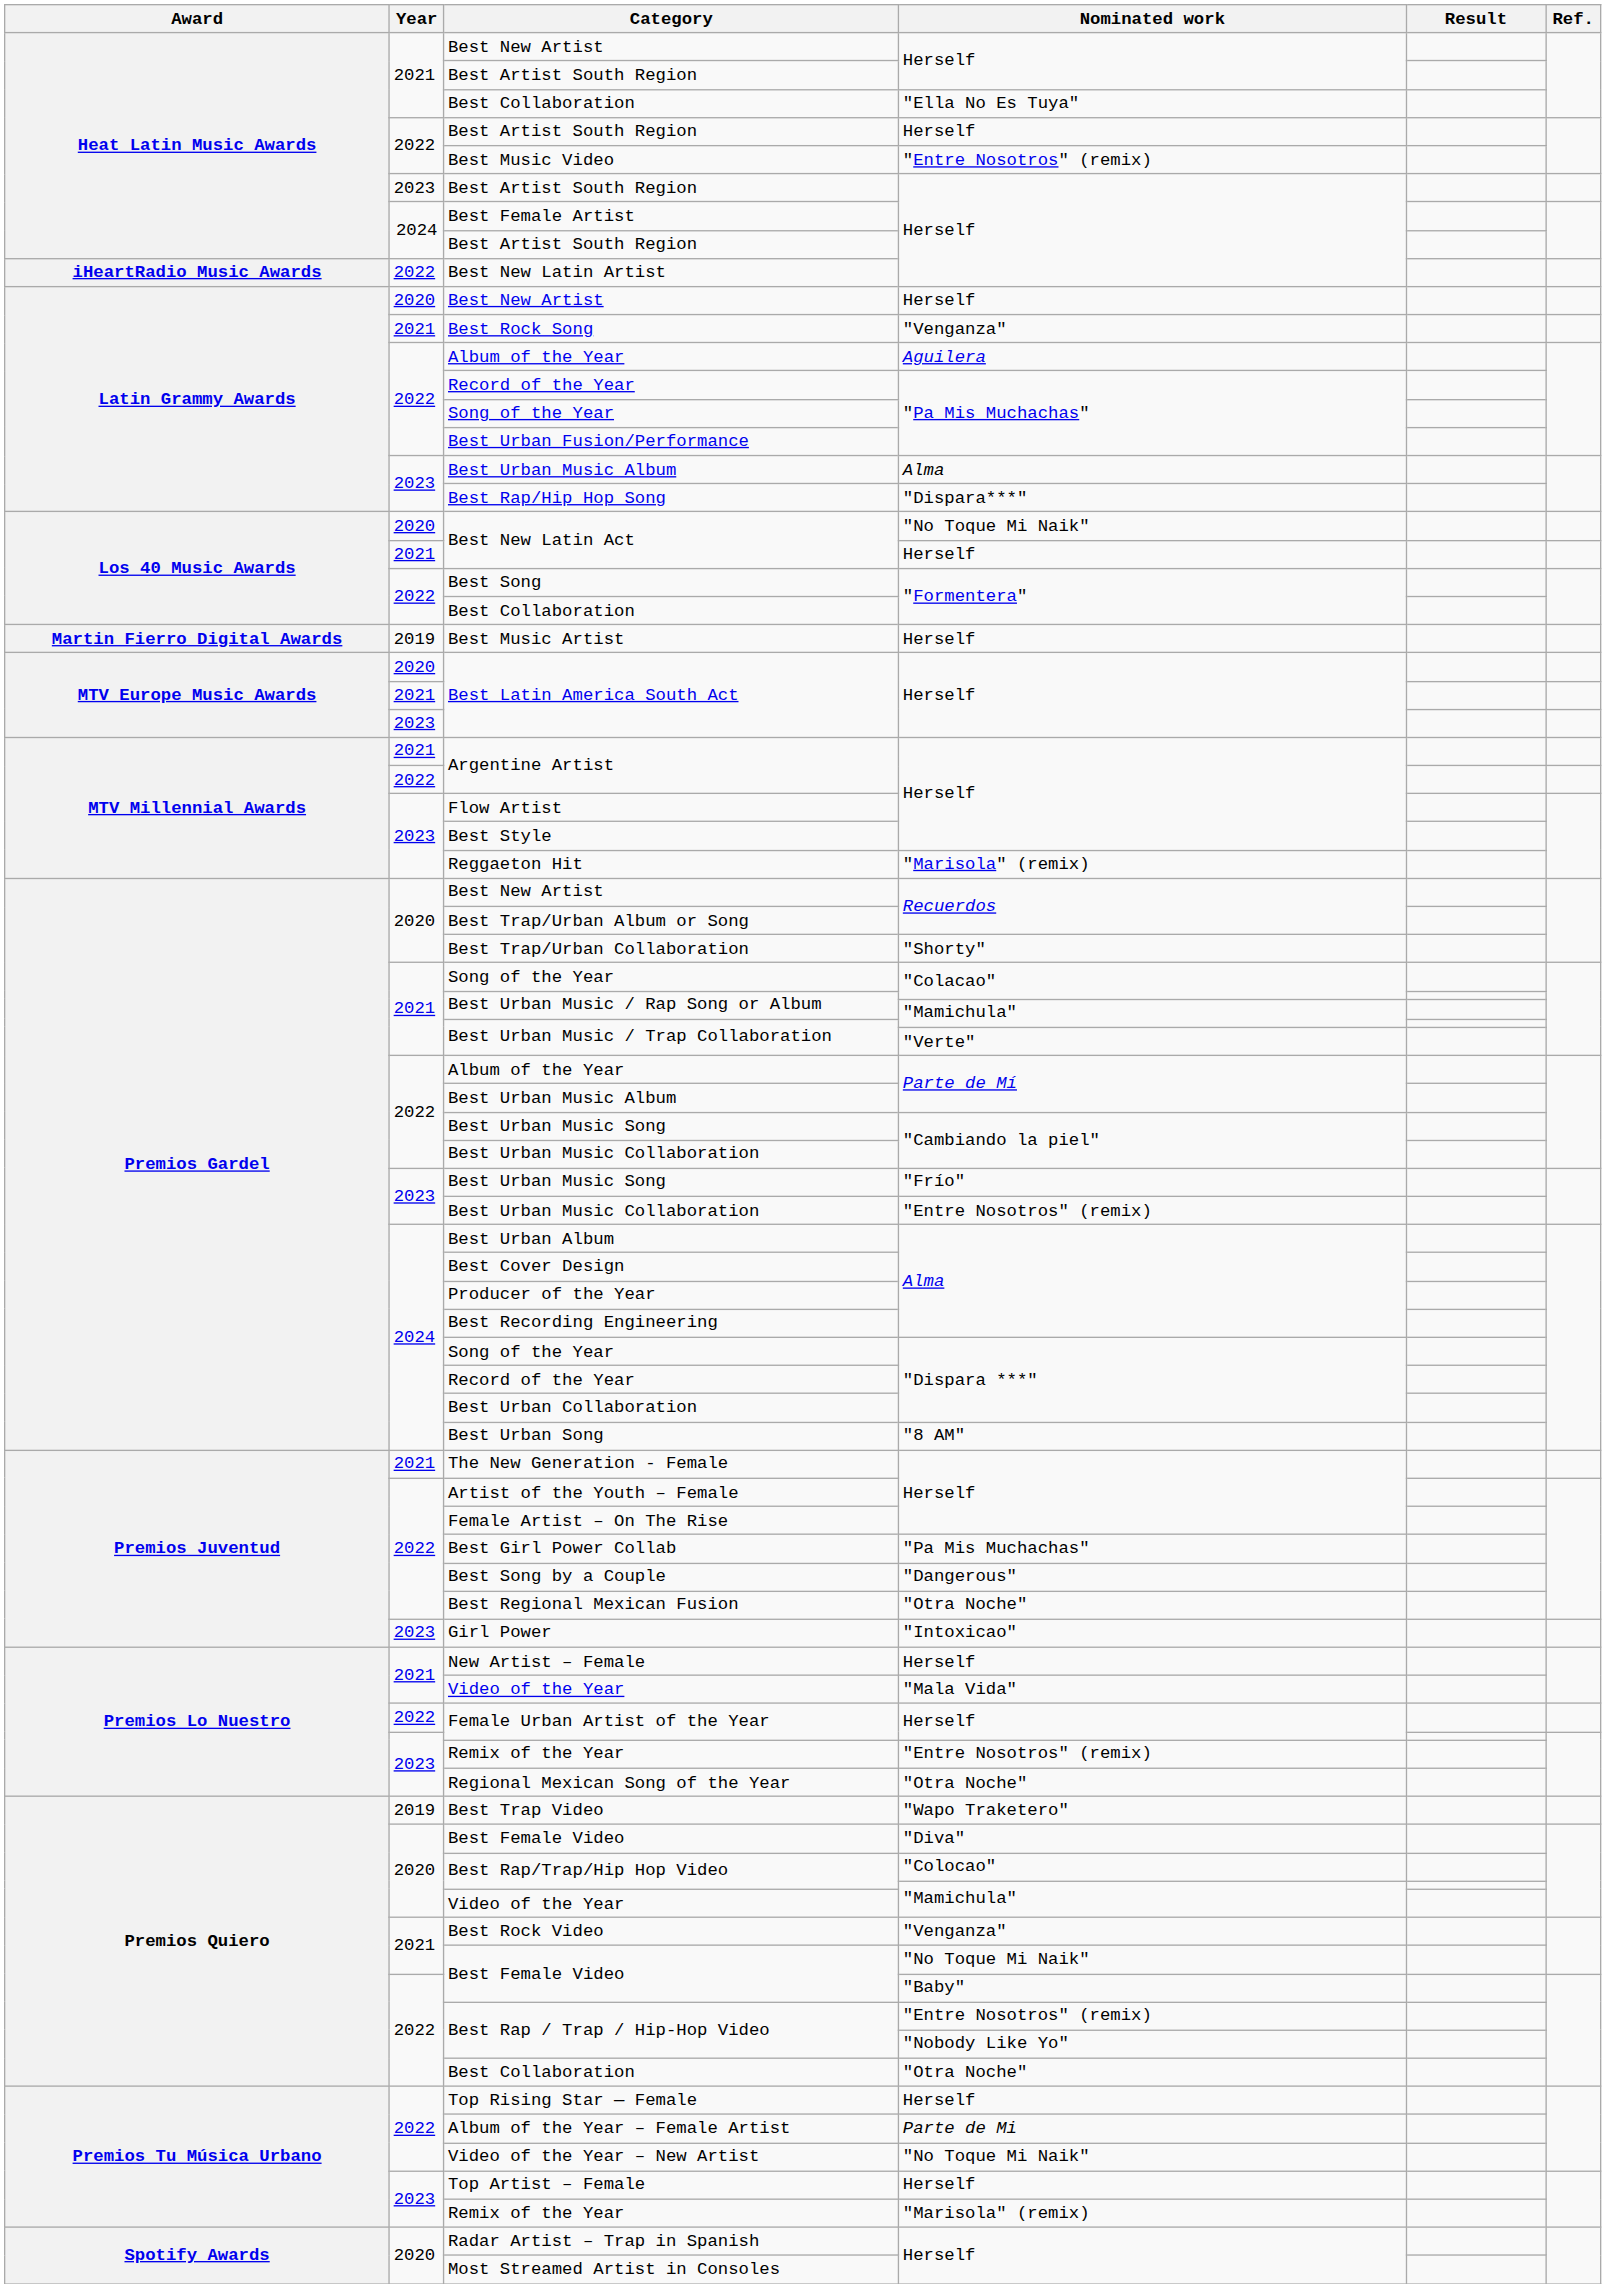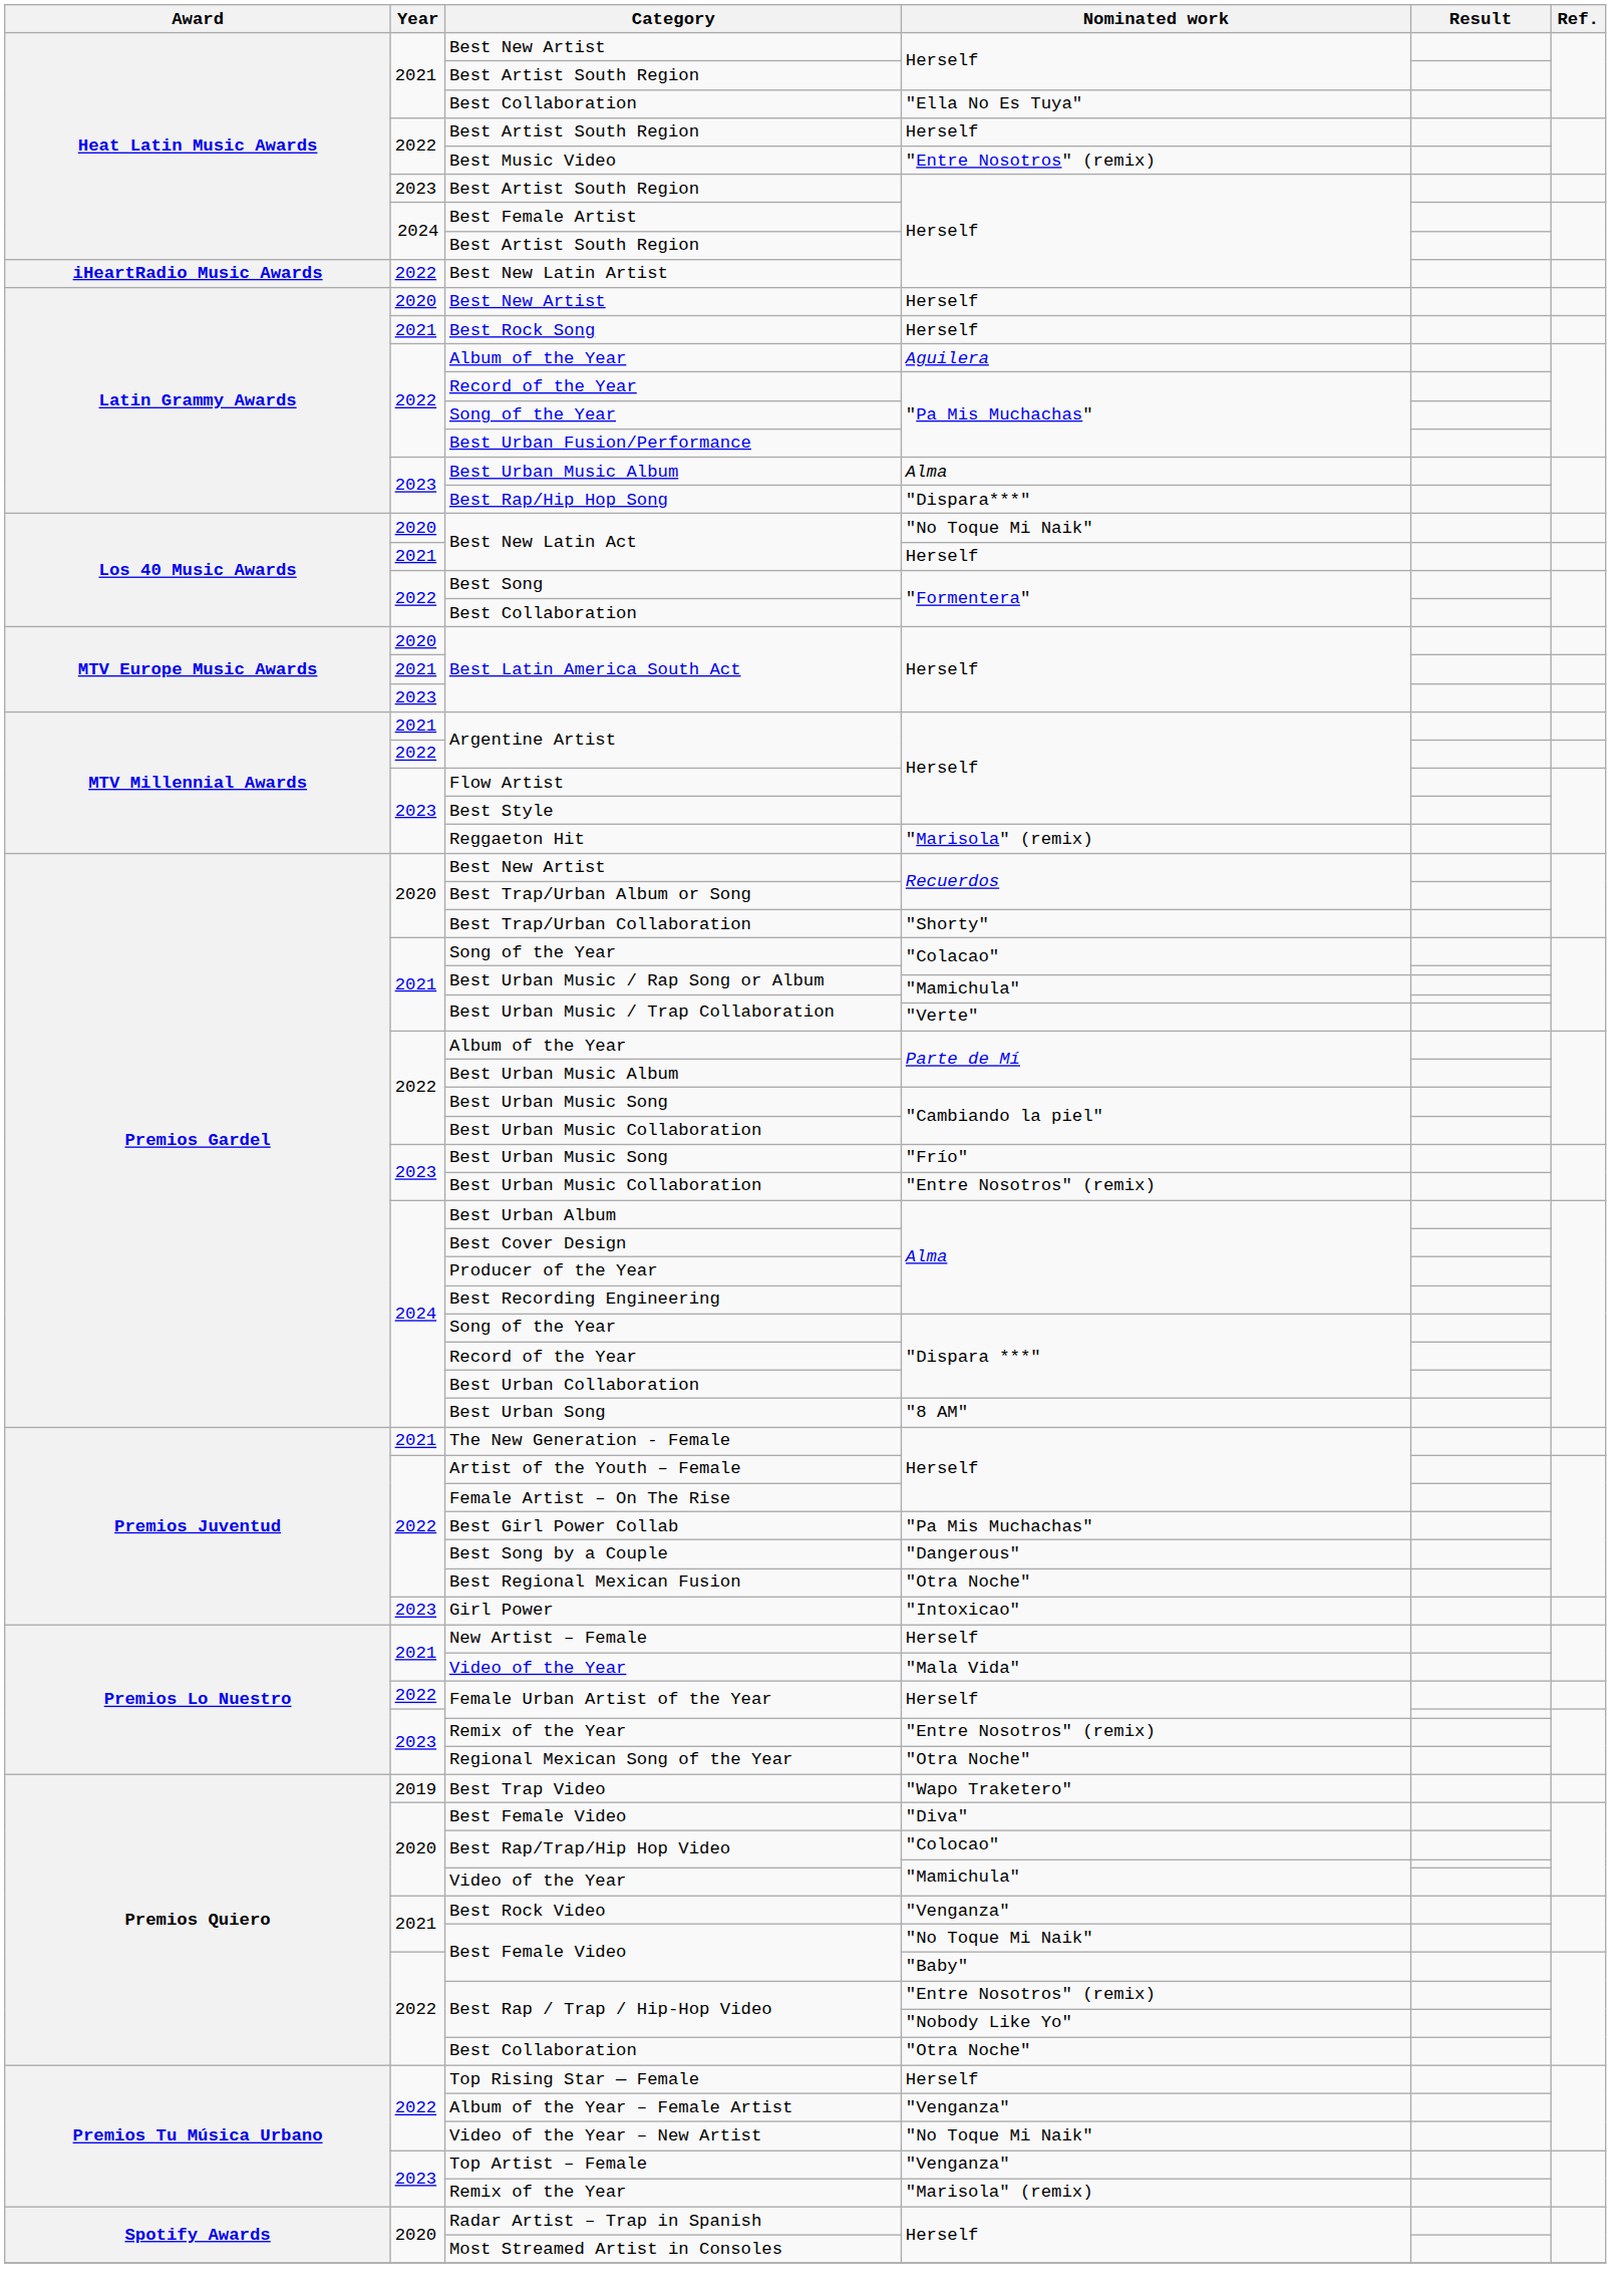 <table class="wikitable sortable plainrowheaders" style="width:95%;">
 <tr>
 <th style="width:22%;">Award</th>
 <th width=3%>Year</th>
 <th style="width:26%;">Category</th>
 <th style="width:29%;">Nominated work</th>
 <th style="width:8%;">Result</th>
 <th style="width:3%;">Ref.</th>
 </tr>
 <tr>
 <th rowspan="8" scope="row"><a href='#'>Heat Latin Music Awards</a></th>
 <td rowspan="3">2021</td>
 <td>Best New Artist</td>
 <td rowspan="2">Herself</td>
 <td></td>
 <td rowspan="3"></td>
 </tr>
 <tr>
 <td>Best Artist South Region</td>
 <td></td>
 </tr>
 <tr>
 <td>Best Collaboration</td>
 <td>"Ella No Es Tuya" </td>
 <td></td>
 </tr>
 <tr>
 <td rowspan="2">2022</td>
 <td>Best Artist South Region</td>
 <td>Herself</td>
 <td></td>
 <td rowspan="2"></td>
 </tr>
 <tr>
 <td>Best Music Video</td>
 <td>"<a href='#'>Entre Nosotros</a>" (remix) </td>
 <td></td>
 </tr>
 <tr>
 <td>2023</td>
 <td>Best Artist South Region</td>
 <td rowspan="4">Herself</td>
 <td></td>
 <td></td>
 </tr>
 <tr>
 <td rowspan="2" align="center">2024</td>
 <td>Best Female Artist</td>
 <td></td>
 <td align="center" rowspan="2"></td>
 </tr>
 <tr>
 <td>Best Artist South Region</td>
 <td></td>
 </tr>
 <tr>
 <th scope="row"><a href='#'>iHeartRadio Music Awards</a></th>
 <td><a href='#'>2022</a></td>
 <td>Best New Latin Artist</td>
 <td></td>
 <td></td>
 </tr>
 <tr>
 <th rowspan="8" scope="row"><a href='#'>Latin Grammy Awards</a></th>
 <td><a href='#'>2020</a></td>
 <td><a href='#'>Best New Artist</a></td>
 <td>Herself</td>
 <td></td>
 <td></td>
 </tr>
 <tr>
 <td><a href='#'>2021</a></td>
 <td><a href='#'>Best Rock Song</a></td>
-<td>"Venganza" </td>
+<td>Herself</td>
 <td></td>
 <td></td>
 </tr>
 <tr>
 <td rowspan="4"><a href='#'>2022</a></td>
 <td><a href='#'>Album of the Year</a></td>
 <td><em><a href='#'>Aguilera</a></em> </td>
 <td></td>
 <td rowspan="4"></td>
 </tr>
 <tr>
 <td><a href='#'>Record of the Year</a></td>
 <td rowspan="3">"<a href='#'>Pa Mis Muchachas</a>" </td>
 <td></td>
 </tr>
 <tr>
 <td><a href='#'>Song of the Year</a></td>
 <td></td>
 </tr>
 <tr>
 <td><a href='#'>Best Urban Fusion/Performance</a></td>
 <td></td>
 </tr>
 <tr>
 <td rowspan="2"><a href='#'>2023</a></td>
 <td><a href='#'>Best Urban Music Album</a></td>
 <td><em>Alma</em></td>
 <td></td>
 <td rowspan="2"></td>
 </tr>
 <tr>
 <td><a href='#'>Best Rap/Hip Hop Song</a></td>
 <td>"Dispara***" </td>
 <td></td>
 </tr>
 <tr>
 <th scope="row" rowspan="4"><a href='#'>Los 40 Music Awards</a></th>
 <td><a href='#'>2020</a></td>
 <td rowspan="2">Best New Latin Act</td>
 <td>"No Toque Mi Naik"</td>
 <td></td>
 <td></td>
 </tr>
 <tr>
 <td><a href='#'>2021</a></td>
 <td>Herself</td>
 <td></td>
 <td></td>
 </tr>
 <tr>
 <td rowspan="2"><a href='#'>2022</a></td>
 <td>Best Song</td>
 <td rowspan="2">"<a href='#'>Formentera</a>" </td>
 <td></td>
 <td rowspan="2"></td>
 </tr>
 <tr>
 <td>Best Collaboration</td>
-<td></td>
-</tr>
-<tr>
-<th scope="row"><a href='#'>Martin Fierro Digital Awards</a></th>
-<td>2019</td>
-<td>Best Music Artist</td>
-<td>Herself</td>
-<td></td>
 <td></td>
 </tr>
 <tr>
 <th scope="row" rowspan="3"><a href='#'>MTV Europe Music Awards</a></th>
 <td><a href='#'>2020</a></td>
 <td rowspan="3"><a href='#'>Best Latin America South Act</a></td>
 <td rowspan="3">Herself</td>
 <td></td>
 <td></td>
 </tr>
 <tr>
 <td><a href='#'>2021</a></td>
 <td></td>
 <td></td>
 </tr>
 <tr>
 <td><a href='#'>2023</a></td>
 <td></td>
 <td></td>
 </tr>
 <tr>
 <th scope="row" rowspan="5"><a href='#'>MTV Millennial Awards</a></th>
 <td><a href='#'>2021</a></td>
 <td rowspan="2">Argentine Artist</td>
 <td rowspan="4">Herself</td>
 <td></td>
 <td></td>
 </tr>
 <tr>
 <td><a href='#'>2022</a></td>
 <td></td>
 <td></td>
 </tr>
 <tr>
 <td rowspan="3"><a href='#'>2023</a></td>
 <td>Flow Artist</td>
 <td></td>
 <td rowspan="3"></td>
 </tr>
 <tr>
 <td>Best Style</td>
 <td></td>
 </tr>
 <tr>
 <td>Reggaeton Hit</td>
 <td>"<a href='#'>Marisola</a>" (remix) </td>
 <td></td>
 </tr>
 <tr>
 <th rowspan="22" scope="row"><a href='#'>Premios Gardel</a></th>
 <td rowspan="3">2020</td>
 <td>Best New Artist</td>
 <td rowspan="2"><em><a href='#'>Recuerdos</a></em></td>
 <td></td>
 <td rowspan="3"></td>
 </tr>
 <tr>
 <td>Best Trap/Urban Album or Song</td>
 <td></td>
 </tr>
 <tr>
 <td>Best Trap/Urban Collaboration</td>
 <td>"Shorty" </td>
 <td></td>
 </tr>
 <tr>
 <td rowspan="5"><a href='#'>2021</a></td>
 <td>Song of the Year</td>
 <td rowspan="2">"Colacao"</td>
 <td></td>
 <td rowspan="5"></td>
 </tr>
 <tr>
 <td rowspan="2">Best Urban Music / Rap Song or Album</td>
 <td></td>
 </tr>
 <tr>
 <td rowspan="2">"Mamichula" </td>
 <td></td>
 </tr>
 <tr>
 <td rowspan="2">Best Urban Music / Trap Collaboration</td>
 <td></td>
 </tr>
 <tr>
 <td>"Verte" </td>
 <td></td>
 </tr>
 <tr>
 <td rowspan="4">2022</td>
 <td>Album of the Year</td>
 <td rowspan="2"><em><a href='#'>Parte de Mí</a></em></td>
 <td></td>
 <td rowspan="4"></td>
 </tr>
 <tr>
 <td>Best Urban Music Album</td>
 <td></td>
 </tr>
 <tr>
 <td>Best Urban Music Song</td>
 <td rowspan="2">"Cambiando la piel" </td>
 <td></td>
 </tr>
 <tr>
 <td>Best Urban Music Collaboration</td>
 <td></td>
 </tr>
 <tr>
 <td rowspan="2"><a href='#'>2023</a></td>
 <td>Best Urban Music Song</td>
 <td>"Frío"</td>
 <td></td>
 <td rowspan="2"></td>
 </tr>
 <tr>
 <td>Best Urban Music Collaboration</td>
 <td>"Entre Nosotros" (remix) </td>
 <td></td>
 </tr>
 <tr>
 <td rowspan="8"><a href='#'>2024</a></td>
 <td>Best Urban Album</td>
 <td rowspan="4"><em><a href='#'>Alma</a></em></td>
 <td></td>
 <td rowspan="8"></td>
 </tr>
 <tr>
 <td>Best Cover Design</td>
 <td></td>
 </tr>
 <tr>
 <td>Producer of the Year</td>
 <td></td>
 </tr>
 <tr>
 <td>Best Recording Engineering</td>
 <td></td>
 </tr>
 <tr>
 <td>Song of the Year</td>
 <td rowspan="3">"Dispara ***" </td>
 <td></td>
 </tr>
 <tr>
 <td>Record of the Year</td>
 <td></td>
 </tr>
 <tr>
 <td>Best Urban Collaboration</td>
 <td></td>
 </tr>
 <tr>
 <td>Best Urban Song</td>
 <td>"8 AM" </td>
 <td></td>
 </tr>
 <tr>
 <th scope="row" rowspan="7"><a href='#'>Premios Juventud</a></th>
 <td><a href='#'>2021</a></td>
 <td>The New Generation - Female</td>
 <td rowspan="3">Herself</td>
 <td></td>
 <td></td>
 </tr>
 <tr>
 <td rowspan="5"><a href='#'>2022</a></td>
 <td>Artist of the Youth – Female</td>
 <td></td>
 <td rowspan="5"></td>
 </tr>
 <tr>
 <td>Female Artist – On The Rise</td>
 <td></td>
 </tr>
 <tr>
 <td>Best Girl Power Collab</td>
 <td>"Pa Mis Muchachas" </td>
 <td></td>
 </tr>
 <tr>
 <td>Best Song by a Couple</td>
 <td>"Dangerous" </td>
 <td></td>
 </tr>
 <tr>
 <td>Best Regional Mexican Fusion</td>
 <td>"Otra Noche" </td>
 <td></td>
 </tr>
 <tr>
 <td><a href='#'>2023</a></td>
 <td>Girl Power</td>
 <td>"Intoxicao" </td>
 <td></td>
 <td></td>
 </tr>
 <tr>
 <th scope="row" rowspan="6"><a href='#'>Premios Lo Nuestro</a></th>
 <td rowspan="2"><a href='#'>2021</a></td>
 <td>New Artist – Female</td>
 <td>Herself</td>
 <td></td>
 <td rowspan="2"></td>
 </tr>
 <tr>
 <td><a href='#'>Video of the Year</a></td>
 <td>"Mala Vida"</td>
 <td></td>
 </tr>
 <tr>
 <td><a href='#'>2022</a></td>
 <td rowspan="2">Female Urban Artist of the Year</td>
 <td rowspan="2">Herself</td>
 <td></td>
 <td></td>
 </tr>
 <tr>
 <td rowspan="3"><a href='#'>2023</a></td>
 <td></td>
 <td rowspan="3" style="text-align:center;"></td>
 </tr>
 <tr>
 <td>Remix of the Year</td>
 <td>"Entre Nosotros" (remix) </td>
 <td></td>
 </tr>
 <tr>
 <td>Regional Mexican Song of the Year</td>
 <td>"Otra Noche" </td>
 <td></td>
 </tr>
 <tr>
 <th scope="row" rowspan="11">Premios Quiero</th>
 <td>2019</td>
 <td>Best Trap Video</td>
 <td>"Wapo Traketero"</td>
 <td></td>
 <td></td>
 </tr>
 <tr>
 <td rowspan="4">2020</td>
 <td>Best Female Video</td>
 <td>"Diva"</td>
 <td></td>
 <td rowspan="4"></td>
 </tr>
 <tr>
 <td rowspan="2">Best Rap/Trap/Hip Hop Video</td>
 <td>"Colocao"</td>
 <td></td>
 </tr>
 <tr>
 <td rowspan="2">"Mamichula"</td>
 <td></td>
 </tr>
 <tr>
 <td>Video of the Year</td>
 <td></td>
 </tr>
 <tr>
 <td rowspan="2">2021</td>
 <td>Best Rock Video</td>
 <td>"Venganza" </td>
 <td></td>
 <td rowspan="2"></td>
 </tr>
 <tr>
 <td rowspan="2">Best Female Video</td>
 <td>"No Toque Mi Naik"</td>
 <td></td>
 </tr>
 <tr>
 <td rowspan="4">2022</td>
 <td>"Baby"</td>
 <td></td>
 <td rowspan="4"></td>
 </tr>
 <tr>
 <td rowspan="2">Best Rap / Trap / Hip-Hop Video</td>
 <td>"Entre Nosotros" (remix) </td>
 <td></td>
 </tr>
 <tr>
 <td>"Nobody Like Yo"</td>
 <td></td>
 </tr>
 <tr>
 <td>Best Collaboration</td>
 <td>"Otra Noche" </td>
 <td></td>
 </tr>
 <tr>
 <th scope="row" rowspan="5"><a href='#'>Premios Tu Música Urbano</a></th>
 <td rowspan="3"><a href='#'>2022</a></td>
 <td>Top Rising Star — Female</td>
 <td>Herself</td>
 <td></td>
 <td rowspan="3"></td>
 </tr>
 <tr>
 <td>Album of the Year – Female Artist</td>
-<td><em>Parte de Mi</em></td>
+<td>"Venganza" </td>
 <td></td>
 </tr>
 <tr>
 <td>Video of the Year – New Artist</td>
 <td>"No Toque Mi Naik"</td>
 <td></td>
 </tr>
 <tr>
 <td rowspan="2"><a href='#'>2023</a></td>
 <td>Top Artist – Female</td>
-<td>Herself</td>
+<td>"Venganza" </td>
 <td></td>
 <td rowspan="2"></td>
 </tr>
 <tr>
 <td>Remix of the Year</td>
 <td>"Marisola" (remix) </td>
 <td></td>
 </tr>
 <tr>
 <th scope="row" rowspan="2"><a href='#'>Spotify Awards</a></th>
 <td rowspan="2">2020</td>
 <td>Radar Artist – Trap in Spanish</td>
 <td rowspan="2">Herself</td>
 <td></td>
 <td rowspan="2"></td>
 </tr>
 <tr>
 <td>Most Streamed Artist in Consoles</td>
 <td></td>
 </tr>
 <tr>
 </tr>
 </table>
